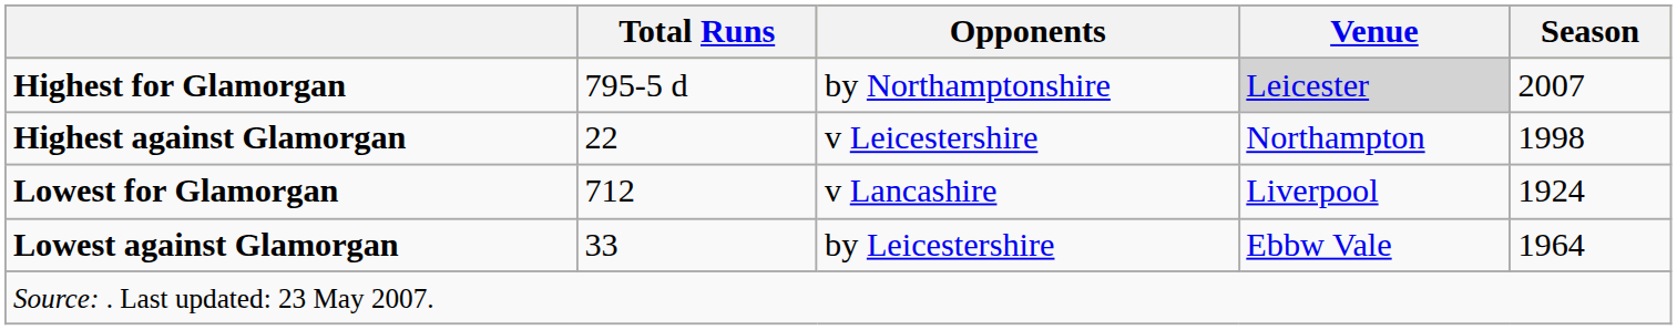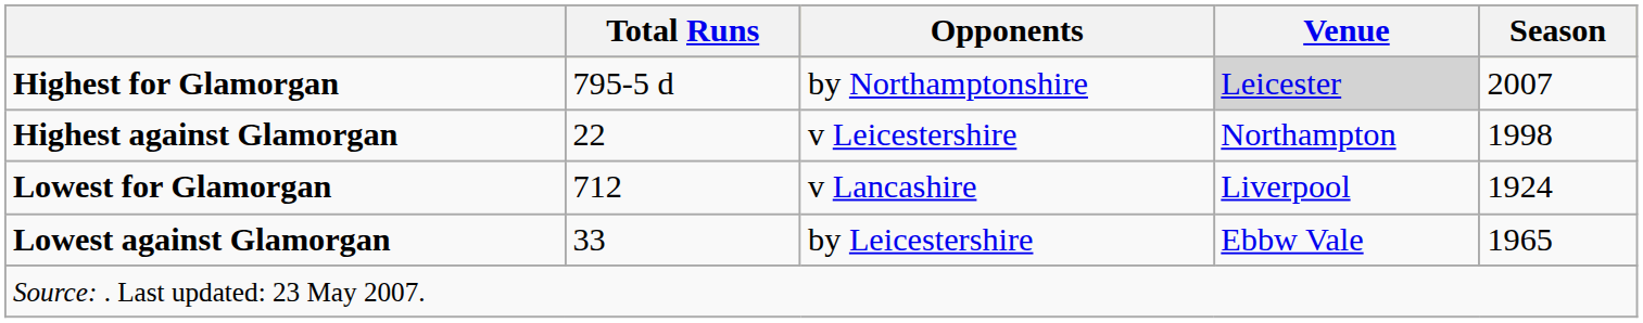 <table class="wikitable" width=90%>
 <tr bgcolor=#bdb76b>
 <th></th>
 <th>Total <a href='#'>Runs</a></th>
 <th>Opponents</th>
 <th><a href='#'>Venue</a></th>
 <th>Season</th>
 </tr>
 <tr>
 <td><strong>Highest for Glamorgan</strong></td>
 <td>795-5 d</td>
 <td>by <a href='#'>Northamptonshire</a></td>
 <td style="background: lightgrey;"><a href='#'>Leicester</a></td>
 <td>2007</td>
 </tr>
 <tr>
 <td><strong>Highest against Glamorgan</strong></td>
 <td>22</td>
 <td>v <a href='#'>Leicestershire</a></td>
 <td><a href='#'>Northampton</a></td>
 <td>1998</td>
 </tr>
 <tr>
 <td><strong>Lowest for Glamorgan</strong></td>
 <td>712</td>
 <td>v <a href='#'>Lancashire</a></td>
 <td><a href='#'>Liverpool</a></td>
 <td>1924</td>
 </tr>
 <tr>
 <td><strong>Lowest against Glamorgan</strong></td>
 <td>33</td>
 <td>by <a href='#'>Leicestershire</a></td>
 <td><a href='#'>Ebbw Vale</a></td>
-<td>1964</td>
+<td>1965</td>
 </tr>
 <tr>
 <td colspan=5><small><em>Source: </em>. Last updated: 23 May 2007.</small></td>
 </tr>
 </table>
